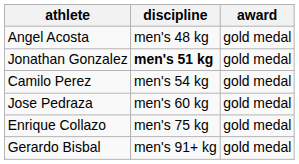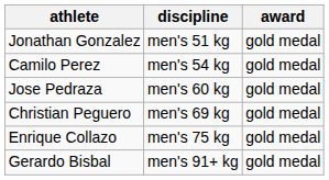 <table class="wikitable">
 <tr>
 <th>athlete</th>
 <th>discipline</th>
 <th>award</th>
 </tr>
 <tr>
-<td>Angel Acosta</td>
-<td>men's 48 kg</td>
-<td>gold medal</td>
-</tr>
-<tr>
 <td>Jonathan Gonzalez</td>
-<td><strong>men's 51 kg</strong></td>
+<td>men's 51 kg</td>
 <td>gold medal</td>
 </tr>
 <tr>
 <td>Camilo Perez</td>
 <td>men's 54 kg</td>
 <td>gold medal</td>
 </tr>
 <tr>
 <td>Jose Pedraza</td>
 <td>men's 60 kg</td>
 <td>gold medal</td>
 </tr>
 <tr>
+<td>Christian Peguero</td>
+<td>men's 69 kg</td>
+<td>gold medal</td>
+</tr>
+<tr>
 <td>Enrique Collazo</td>
 <td>men's 75 kg</td>
 <td>gold medal</td>
 </tr>
 <tr>
 <td>Gerardo Bisbal</td>
 <td>men's 91+ kg</td>
 <td>gold medal</td>
 </tr>
 </table>
